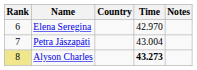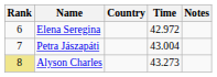 <table class="wikitable sortable" style="text-align:center">
 <tr>
 <th>Rank</th>
 <th>Name</th>
 <th>Country</th>
 <th>Time</th>
 <th>Notes</th>
 </tr>
 <tr>
 <td>6</td>
 <td align=left><a href='#'>Elena Seregina</a></td>
 <td align="left"></td>
-<td>42.970</td>
+<td>42.972</td>
 <td></td>
 </tr>
 <tr>
 <td>7</td>
 <td align=left><a href='#'>Petra Jászapáti</a></td>
 <td align=left></td>
 <td>43.004</td>
 <td></td>
 </tr>
 <tr>
 <td style="background: khaki;">8</td>
 <td align=left><a href='#'>Alyson Charles</a></td>
 <td align=left></td>
-<td><strong>43.273</strong></td>
+<td>43.273</td>
 <td></td>
 </tr>
 </table>
